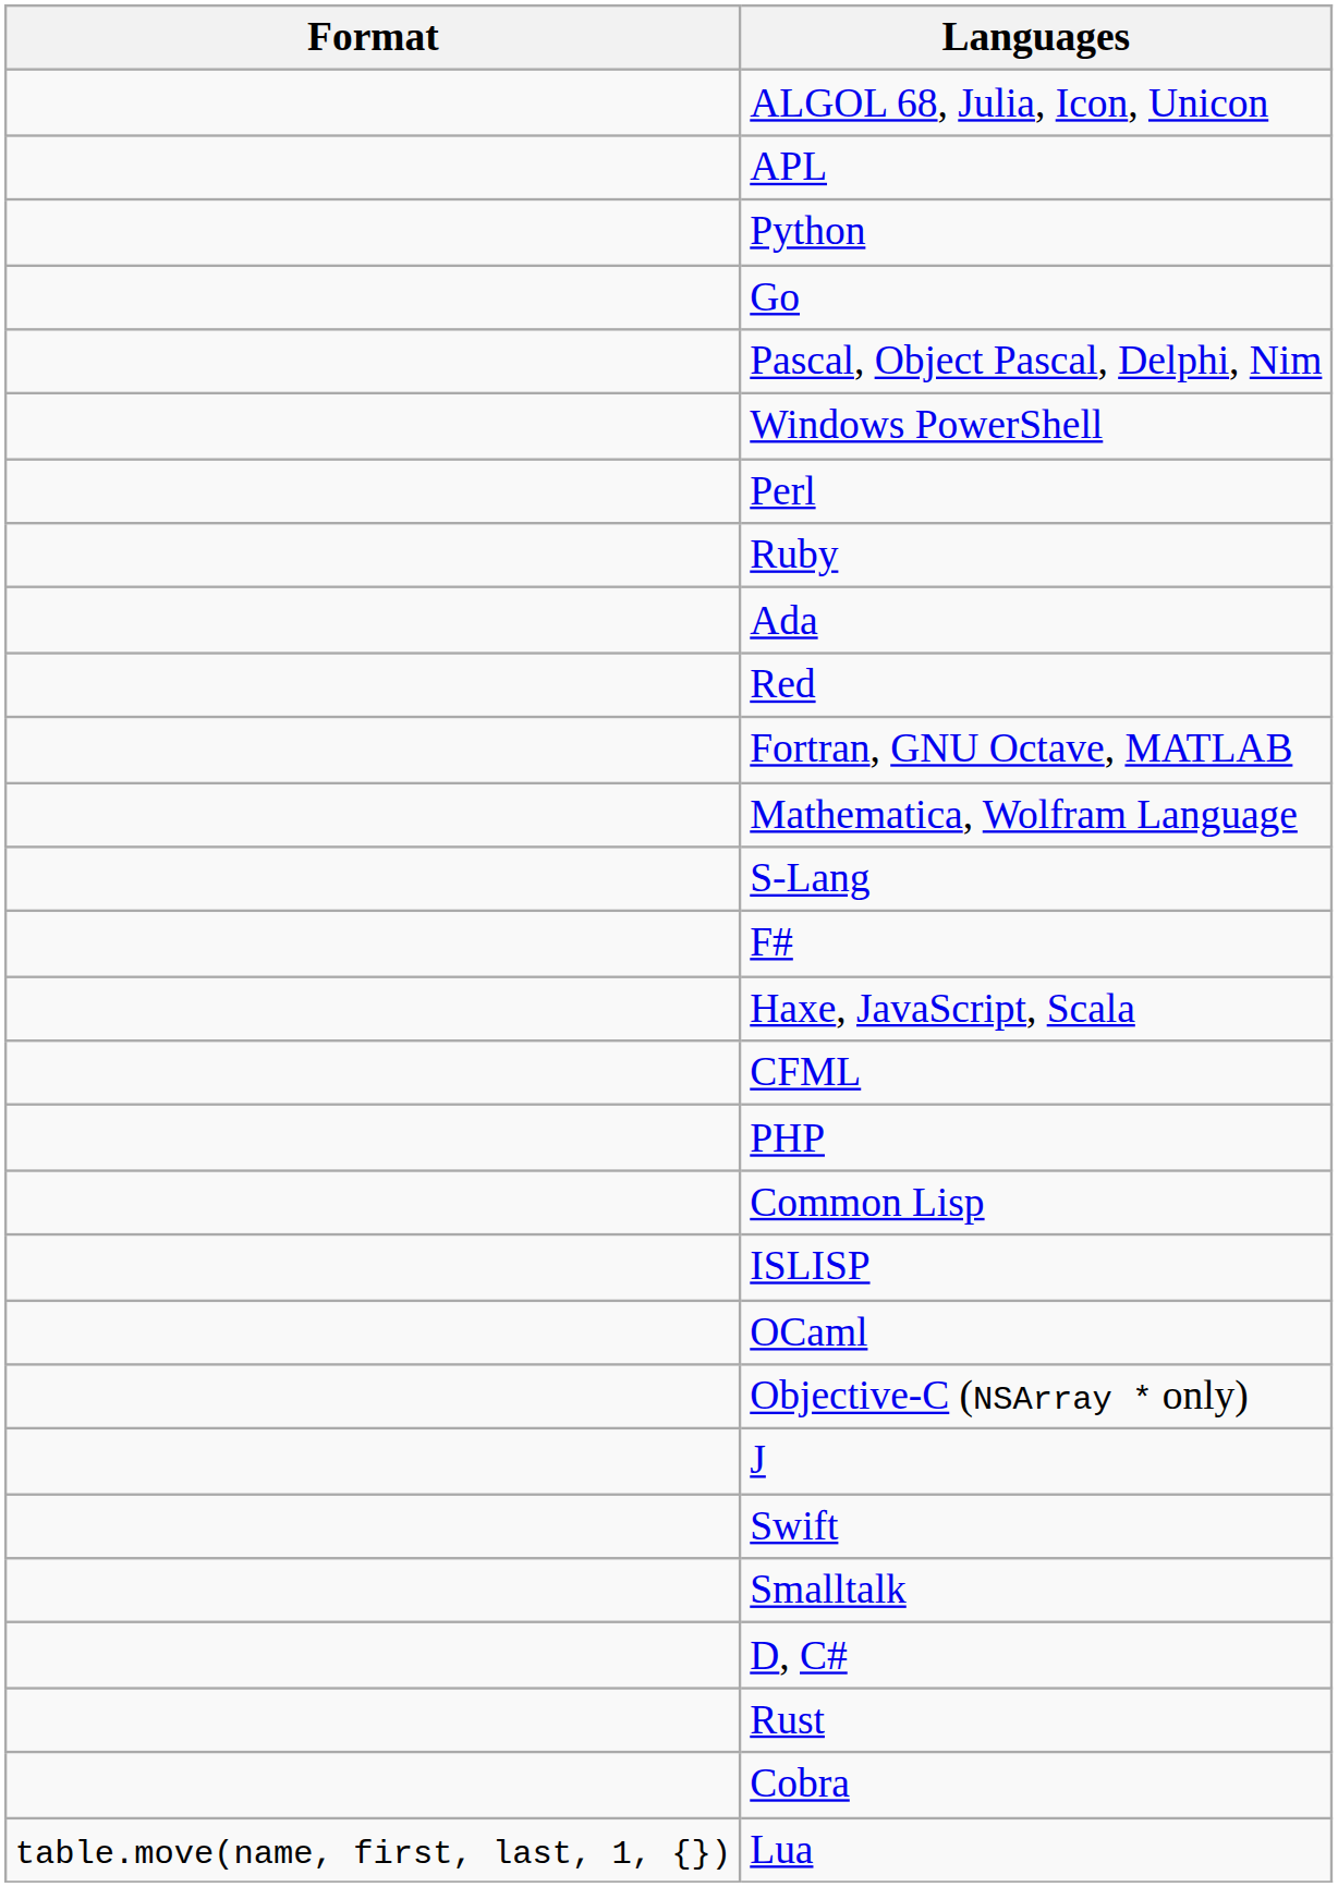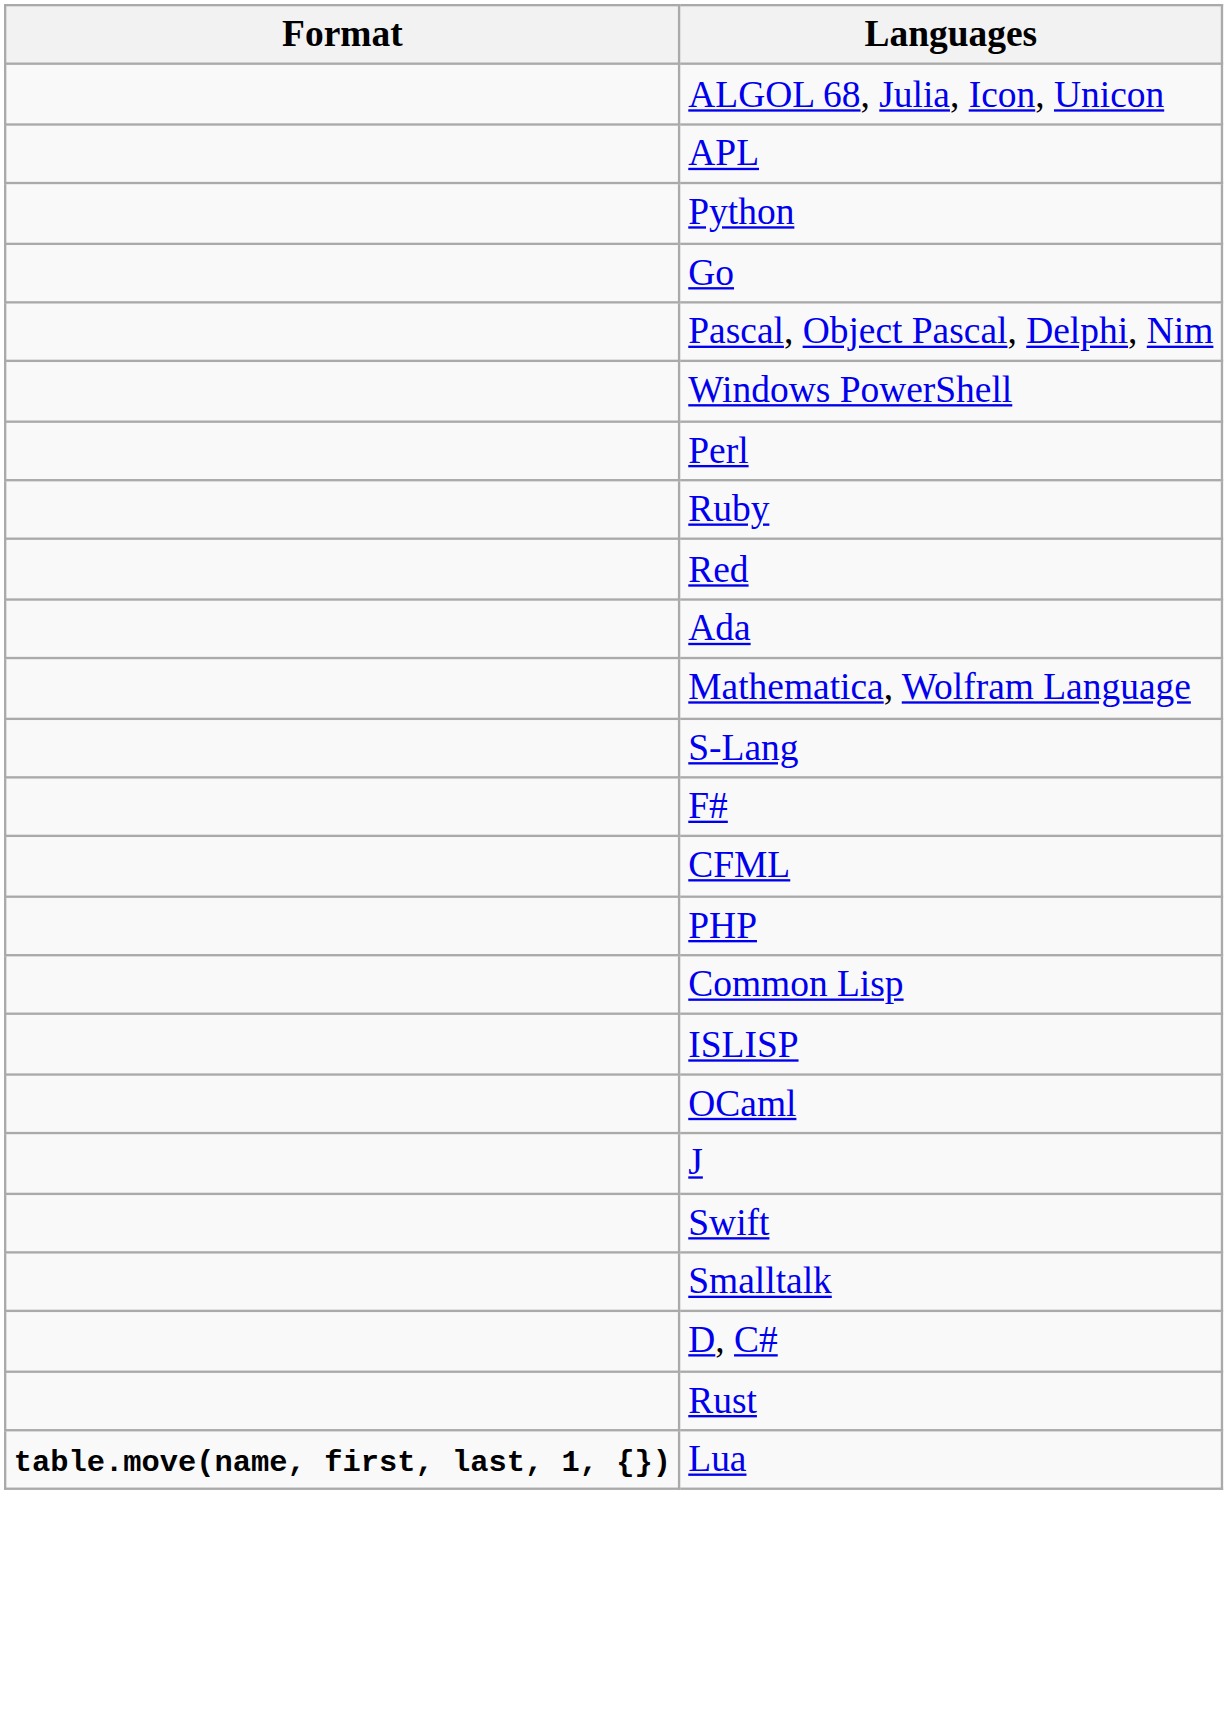 <table class="wikitable">
 <tr>
 <th scope="col">Format</th>
 <th scope="col">Languages</th>
 </tr>
 <tr>
 <td></td>
 <td><a href='#'>ALGOL 68</a>, <a href='#'>Julia</a>, <a href='#'>Icon</a>, <a href='#'>Unicon</a></td>
 </tr>
 <tr>
 <td></td>
 <td><a href='#'>APL</a></td>
 </tr>
 <tr>
 <td></td>
 <td><a href='#'>Python</a></td>
 </tr>
 <tr>
 <td></td>
 <td><a href='#'>Go</a></td>
 </tr>
 <tr>
 <td></td>
 <td><a href='#'>Pascal</a>, <a href='#'>Object Pascal</a>, <a href='#'>Delphi</a>, <a href='#'>Nim</a></td>
 </tr>
 <tr>
 <td></td>
 <td><a href='#'>Windows PowerShell</a></td>
 </tr>
 <tr>
 <td></td>
 <td><a href='#'>Perl</a></td>
 </tr>
 <tr>
 <td></td>
 <td><a href='#'>Ruby</a></td>
 </tr>
 <tr>
 <td></td>
-<td><a href='#'>Ada</a></td>
-</tr>
-<tr>
-<td></td>
 <td><a href='#'>Red</a></td>
 </tr>
 <tr>
 <td></td>
-<td><a href='#'>Fortran</a>, <a href='#'>GNU Octave</a>, <a href='#'>MATLAB</a></td>
+<td><a href='#'>Ada</a></td>
 </tr>
 <tr>
 <td></td>
 <td><a href='#'>Mathematica</a>, <a href='#'>Wolfram Language</a></td>
 </tr>
 <tr>
 <td></td>
 <td><a href='#'>S-Lang</a></td>
 </tr>
 <tr>
 <td></td>
 <td><a href='#'>F#</a></td>
-</tr>
-<tr>
-<td></td>
-<td><a href='#'>Haxe</a>, <a href='#'>JavaScript</a>, <a href='#'>Scala</a></td>
 </tr>
 <tr>
 <td></td>
 <td><a href='#'>CFML</a></td>
 </tr>
 <tr>
 <td></td>
 <td><a href='#'>PHP</a></td>
 </tr>
 <tr>
 <td></td>
 <td><a href='#'>Common Lisp</a></td>
 </tr>
 <tr>
 <td></td>
 <td><a href='#'>ISLISP</a></td>
 </tr>
 <tr>
 <td></td>
 <td><a href='#'>OCaml</a></td>
 </tr>
 <tr>
 <td></td>
-<td><a href='#'>Objective-C</a> (<code>NSArray *</code> only)</td>
-</tr>
-<tr>
-<td></td>
 <td><a href='#'>J</a></td>
 </tr>
 <tr>
 <td></td>
 <td><a href='#'>Swift</a></td>
 </tr>
 <tr>
 <td></td>
 <td><a href='#'>Smalltalk</a></td>
 </tr>
 <tr>
 <td></td>
 <td><a href='#'>D</a>, <a href='#'>C#</a></td>
 </tr>
 <tr>
 <td></td>
 <td><a href='#'>Rust</a></td>
 </tr>
 <tr>
-<td></td>
-<td><a href='#'>Cobra</a></td>
-</tr>
-<tr>
-<td><code>table.move(name, first, last, 1, {})</code></td>
+<td><strong><code>table.move(name, first, last, 1, {})</code></strong></td>
 <td><a href='#'>Lua</a></td>
 </tr>
 </table>
